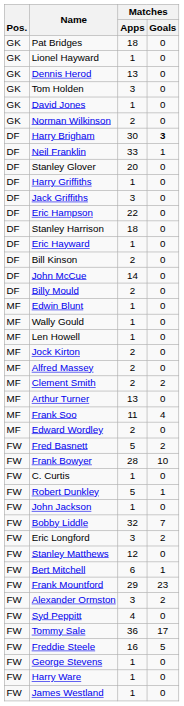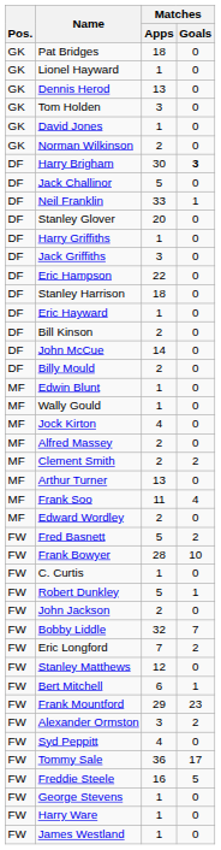 <table class="wikitable" style="text-align:center">
 <tr>
 <th rowspan="2" valign="bottom">Pos.</th>
 <th rowspan="2">Name</th>
 <th colspan="2" width="85">Matches</th>
 </tr>
 <tr>
 <th>Apps</th>
 <th>Goals</th>
 </tr>
 <tr>
 <td align="left">GK</td>
 <td align="left"> Pat Bridges</td>
 <td>18</td>
 <td>0</td>
 </tr>
 <tr>
 <td align="left">GK</td>
 <td align="left"> Lionel Hayward</td>
 <td>1</td>
 <td>0</td>
 </tr>
 <tr>
 <td align="left">GK</td>
 <td align="left"> <a href='#'>Dennis Herod</a></td>
 <td>13</td>
 <td>0</td>
 </tr>
 <tr>
 <td align="left">GK</td>
 <td align="left"> Tom Holden</td>
 <td>3</td>
 <td>0</td>
 </tr>
 <tr>
 <td align="left">GK</td>
 <td align="left"> <a href='#'>David Jones</a></td>
 <td>1</td>
 <td>0</td>
 </tr>
 <tr>
 <td align="left">GK</td>
 <td align="left"> <a href='#'>Norman Wilkinson</a></td>
 <td>2</td>
 <td>0</td>
 </tr>
 <tr>
 <td align="left">DF</td>
 <td align="left"> <a href='#'>Harry Brigham</a></td>
 <td>30</td>
 <td><strong>3</strong></td>
+</tr>
+<tr>
+<td align="left">DF</td>
+<td align="left"> <a href='#'>Jack Challinor</a></td>
+<td>5</td>
+<td>0</td>
 </tr>
 <tr>
 <td align="left">DF</td>
 <td align="left"> <a href='#'>Neil Franklin</a></td>
 <td>33</td>
 <td>1</td>
 </tr>
 <tr>
 <td align="left">DF</td>
 <td align="left"> Stanley Glover</td>
 <td>20</td>
 <td>0</td>
 </tr>
 <tr>
 <td align="left">DF</td>
 <td align="left"> <a href='#'>Harry Griffiths</a></td>
 <td>1</td>
 <td>0</td>
 </tr>
 <tr>
 <td align="left">DF</td>
 <td align="left"> <a href='#'>Jack Griffiths</a></td>
 <td>3</td>
 <td>0</td>
 </tr>
 <tr>
 <td align="left">DF</td>
 <td align="left"> <a href='#'>Eric Hampson</a></td>
 <td>22</td>
 <td>0</td>
 </tr>
 <tr>
 <td align="left">DF</td>
 <td align="left"> Stanley Harrison</td>
 <td>18</td>
 <td>0</td>
 </tr>
 <tr>
 <td align="left">DF</td>
 <td align="left"> <a href='#'>Eric Hayward</a></td>
 <td>1</td>
 <td>0</td>
 </tr>
 <tr>
 <td align="left">DF</td>
 <td align="left"> Bill Kinson</td>
 <td>2</td>
 <td>0</td>
 </tr>
 <tr>
 <td align="left">DF</td>
 <td align="left"> <a href='#'>John McCue</a></td>
 <td>14</td>
 <td>0</td>
 </tr>
 <tr>
 <td align="left">DF</td>
 <td align="left"> <a href='#'>Billy Mould</a></td>
 <td>2</td>
 <td>0</td>
 </tr>
 <tr>
 <td align="left">MF</td>
 <td align="left"> <a href='#'>Edwin Blunt</a></td>
 <td>1</td>
 <td>0</td>
 </tr>
 <tr>
 <td align="left">MF</td>
 <td align="left"> Wally Gould</td>
 <td>1</td>
 <td>0</td>
 </tr>
 <tr>
 <td align="left">MF</td>
-<td align="left"> Len Howell</td>
-<td>1</td>
-<td>0</td>
-</tr>
-<tr>
-<td align="left">MF</td>
 <td align="left"> <a href='#'>Jock Kirton</a></td>
-<td>2</td>
+<td>4</td>
 <td>0</td>
 </tr>
 <tr>
 <td align="left">MF</td>
 <td align="left"> <a href='#'>Alfred Massey</a></td>
 <td>2</td>
 <td>0</td>
 </tr>
 <tr>
 <td align="left">MF</td>
 <td align="left"> <a href='#'>Clement Smith</a></td>
 <td>2</td>
 <td>2</td>
 </tr>
 <tr>
 <td align="left">MF</td>
 <td align="left"> <a href='#'>Arthur Turner</a></td>
 <td>13</td>
 <td>0</td>
 </tr>
 <tr>
 <td align="left">MF</td>
 <td align="left"> <a href='#'>Frank Soo</a></td>
 <td>11</td>
 <td>4</td>
 </tr>
 <tr>
 <td align="left">MF</td>
 <td align="left"> <a href='#'>Edward Wordley</a></td>
 <td>2</td>
 <td>0</td>
 </tr>
 <tr>
 <td align="left">FW</td>
 <td align="left"> <a href='#'>Fred Basnett</a></td>
 <td>5</td>
 <td>2</td>
 </tr>
 <tr>
 <td align="left">FW</td>
 <td align="left"> <a href='#'>Frank Bowyer</a></td>
 <td>28</td>
 <td>10</td>
 </tr>
 <tr>
 <td align="left">FW</td>
 <td align="left"> C. Curtis</td>
 <td>1</td>
 <td>0</td>
 </tr>
 <tr>
 <td align="left">FW</td>
 <td align="left"> <a href='#'>Robert Dunkley</a></td>
 <td>5</td>
 <td>1</td>
 </tr>
 <tr>
 <td align="left">FW</td>
 <td align="left"> <a href='#'>John Jackson</a></td>
-<td>1</td>
+<td>2</td>
 <td>0</td>
 </tr>
 <tr>
 <td align="left">FW</td>
 <td align="left"> <a href='#'>Bobby Liddle</a></td>
 <td>32</td>
 <td>7</td>
 </tr>
 <tr>
 <td align="left">FW</td>
 <td align="left"> Eric Longford</td>
-<td>3</td>
+<td>7</td>
 <td>2</td>
 </tr>
 <tr>
 <td align="left">FW</td>
 <td align="left"> <a href='#'>Stanley Matthews</a></td>
 <td>12</td>
 <td>0</td>
 </tr>
 <tr>
 <td align="left">FW</td>
 <td align="left"> <a href='#'>Bert Mitchell</a></td>
 <td>6</td>
 <td>1</td>
 </tr>
 <tr>
 <td align="left">FW</td>
 <td align="left"> <a href='#'>Frank Mountford</a></td>
 <td>29</td>
 <td>23</td>
 </tr>
 <tr>
 <td align="left">FW</td>
 <td align="left"> <a href='#'>Alexander Ormston</a></td>
 <td>3</td>
 <td>2</td>
 </tr>
 <tr>
 <td align="left">FW</td>
 <td align="left"> <a href='#'>Syd Peppitt</a></td>
 <td>4</td>
 <td>0</td>
 </tr>
 <tr>
 <td align="left">FW</td>
 <td align="left"> <a href='#'>Tommy Sale</a></td>
 <td>36</td>
 <td>17</td>
 </tr>
 <tr>
 <td align="left">FW</td>
 <td align="left"> <a href='#'>Freddie Steele</a></td>
 <td>16</td>
 <td>5</td>
 </tr>
 <tr>
 <td align="left">FW</td>
 <td align="left"> <a href='#'>George Stevens</a></td>
 <td>1</td>
 <td>0</td>
 </tr>
 <tr>
 <td align="left">FW</td>
 <td align="left"> <a href='#'>Harry Ware</a></td>
 <td>1</td>
 <td>0</td>
 </tr>
 <tr>
 <td align="left">FW</td>
 <td align="left"> <a href='#'>James Westland</a></td>
 <td>1</td>
 <td>0</td>
 </tr>
 </table>
